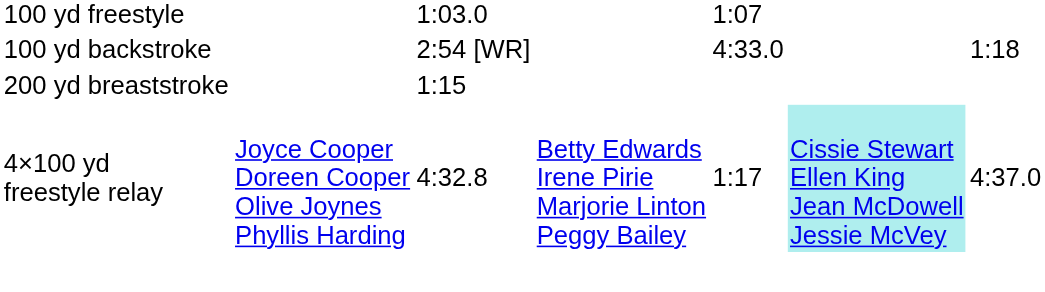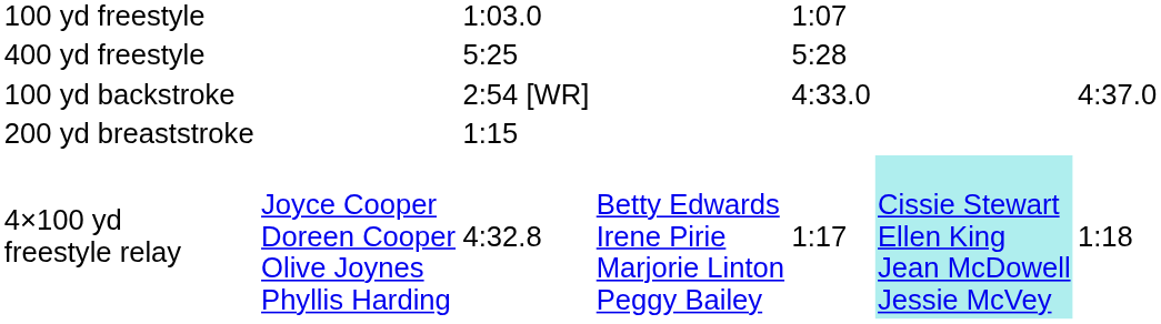 <table>
 <tr>
 <td>100 yd freestyle</td>
 <td></td>
 <td>1:03.0</td>
 <td></td>
 <td>1:07</td>
 <td></td>
 <td></td>
 </tr>
 <tr>
+<td>400 yd freestyle</td>
+<td></td>
+<td>5:25</td>
+<td></td>
+<td>5:28</td>
+<td></td>
+<td></td>
+</tr>
+<tr>
 <td>100 yd backstroke</td>
 <td></td>
 <td>2:54 [WR]</td>
 <td></td>
 <td>4:33.0</td>
 <td></td>
-<td>1:18</td>
+<td>4:37.0</td>
 </tr>
 <tr>
 <td>200 yd breaststroke</td>
 <td></td>
 <td>1:15</td>
 <td></td>
 <td></td>
 <td></td>
 <td></td>
 </tr>
 <tr>
 <td>4×100 yd<br>freestyle relay</td>
 <td><br><a href='#'>Joyce Cooper</a><br><a href='#'>Doreen Cooper</a><br><a href='#'>Olive Joynes</a><br><a href='#'>Phyllis Harding</a></td>
 <td>4:32.8</td>
 <td><br><a href='#'>Betty Edwards</a><br><a href='#'>Irene Pirie</a><br><a href='#'>Marjorie Linton</a><br><a href='#'>Peggy Bailey</a></td>
 <td>1:17</td>
 <td style="background: paleturquoise;"><br><a href='#'>Cissie Stewart</a><br><a href='#'>Ellen King</a><br><a href='#'>Jean McDowell</a><br><a href='#'>Jessie McVey</a></td>
-<td>4:37.0</td>
+<td>1:18</td>
 </tr>
 </table>
